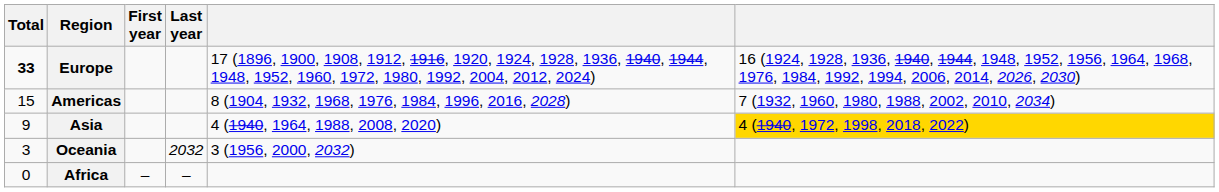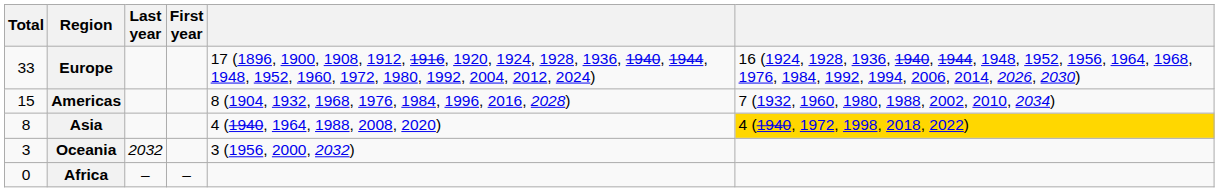 <table class="wikitable sortable plainrowheaders sticky-header">
 <tr>
 <th scope="col">Total</th>
 <th scope="col">Region</th>
+<th scope="col">Last<br>year</th>
 <th scope="col">First<br>year</th>
-<th scope="col">Last<br>year</th>
 <th scope="col"></th>
 <th scope="col"></th>
 </tr>
 <tr>
-<td style="text-align:center"><strong>33</strong></td>
+<td style="text-align:center">33</td>
 <th scope="row" style="white-space:nowrap">Europe</th>
+<td style="text-align:center"><em></em></td>
 <td style="text-align:center"></td>
-<td style="text-align:center"><em></em></td>
 <td>17 (<a href='#'>1896</a>, <a href='#'>1900</a>, <a href='#'>1908</a>, <a href='#'>1912</a>, <a href='#'><s>1916</s></a>, <a href='#'>1920</a>, <a href='#'>1924</a>, <a href='#'>1928</a>, <a href='#'>1936</a>, <a href='#'><s>1940</s></a>, <a href='#'><s>1944</s></a>, <a href='#'>1948</a>, <a href='#'>1952</a>, <a href='#'>1960</a>, <a href='#'>1972</a>, <a href='#'>1980</a>, <a href='#'>1992</a>, <a href='#'>2004</a>, <a href='#'>2012</a>, <a href='#'>2024</a>)</td>
 <td>16 (<a href='#'>1924</a>, <a href='#'>1928</a>, <a href='#'>1936</a>, <a href='#'><s>1940</s></a>, <a href='#'><s>1944</s></a>, <a href='#'>1948</a>, <a href='#'>1952</a>, <a href='#'>1956</a>, <a href='#'>1964</a>, <a href='#'>1968</a>, <a href='#'>1976</a>, <a href='#'>1984</a>, <a href='#'>1992</a>, <a href='#'>1994</a>, <a href='#'>2006</a>, <a href='#'>2014</a>, <a href='#'><em>2026</em></a>, <a href='#'><em>2030</em></a>)</td>
 </tr>
 <tr>
 <td style="text-align:center">15</td>
 <th scope="row" style="white-space:nowrap">Americas</th>
+<td style="text-align:center"><em></em></td>
 <td style="text-align:center"></td>
-<td style="text-align:center"><em></em></td>
 <td>8 (<a href='#'>1904</a>, <a href='#'>1932</a>, <a href='#'>1968</a>, <a href='#'>1976</a>, <a href='#'>1984</a>, <a href='#'>1996</a>, <a href='#'>2016</a>, <a href='#'><em>2028</em></a>)</td>
 <td>7 (<a href='#'>1932</a>, <a href='#'>1960</a>, <a href='#'>1980</a>, <a href='#'>1988</a>, <a href='#'>2002</a>, <a href='#'>2010</a>, <a href='#'><em>2034</em></a>)</td>
 </tr>
 <tr>
-<td style="text-align:center">9</td>
+<td style="text-align:center">8</td>
 <th scope="row" style="white-space:nowrap">Asia</th>
 <td style="text-align:center"></td>
 <td style="text-align:center"></td>
 <td>4 (<a href='#'><s>1940</s></a>, <a href='#'>1964</a>, <a href='#'>1988</a>, <a href='#'>2008</a>, <a href='#'>2020</a>)</td>
 <td style="background: gold;">4 (<a href='#'><s>1940</s></a>, <a href='#'>1972</a>, <a href='#'>1998</a>, <a href='#'>2018</a>, <a href='#'>2022</a>)</td>
 </tr>
 <tr>
 <td style="text-align:center">3</td>
 <th scope="row" style="white-space:nowrap">Oceania</th>
+<td style="text-align:center"><em>2032</em></td>
 <td style="text-align:center"></td>
-<td style="text-align:center"><em>2032</em></td>
 <td>3 (<a href='#'>1956</a>, <a href='#'>2000</a>, <a href='#'><em>2032</em></a>)</td>
 <td></td>
 </tr>
 <tr>
 <td style="text-align:center">0</td>
 <th scope="row" style="white-space:nowrap">Africa</th>
 <td style="text-align:center">–</td>
 <td style="text-align:center">–</td>
 <td></td>
 <td></td>
 </tr>
 </table>
